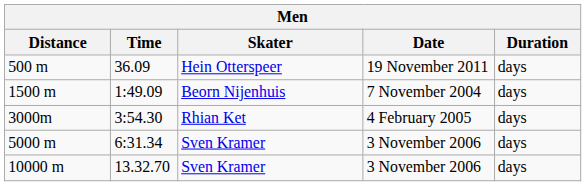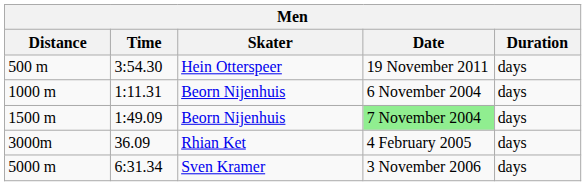 <table class="wikitable">
 <tr>
 <th colspan="5">Men</th>
 </tr>
 <tr>
 <th style="width:100px">Distance</th>
 <th style="width:60px">Time</th>
 <th style="width:180px">Skater</th>
 <th style="width:125px">Date</th>
 <th style="width:80px">Duration</th>
 </tr>
 <tr>
 <td>500 m</td>
-<td>36.09</td>
+<td>3:54.30</td>
 <td><a href='#'>Hein Otterspeer</a></td>
 <td>19 November 2011</td>
+<td> days</td>
+</tr>
+<tr>
+<td>1000 m</td>
+<td>1:11.31</td>
+<td><a href='#'>Beorn Nijenhuis</a></td>
+<td>6 November 2004</td>
 <td> days</td>
 </tr>
 <tr>
 <td>1500 m</td>
 <td>1:49.09</td>
 <td><a href='#'>Beorn Nijenhuis</a></td>
-<td>7 November 2004</td>
+<td style="background: lightgreen;">7 November 2004</td>
 <td> days</td>
 </tr>
 <tr>
 <td>3000m</td>
-<td>3:54.30</td>
+<td>36.09</td>
 <td><a href='#'>Rhian Ket</a></td>
 <td>4 February 2005</td>
 <td> days</td>
 </tr>
 <tr>
 <td>5000 m</td>
 <td>6:31.34</td>
 <td><a href='#'>Sven Kramer</a></td>
 <td>3 November 2006</td>
 <td> days</td>
 </tr>
-<tr>
-<td>10000 m</td>
-<td>13.32.70</td>
-<td><a href='#'>Sven Kramer</a></td>
-<td>3 November 2006</td>
-<td> days</td>
-</tr>
 </table>
